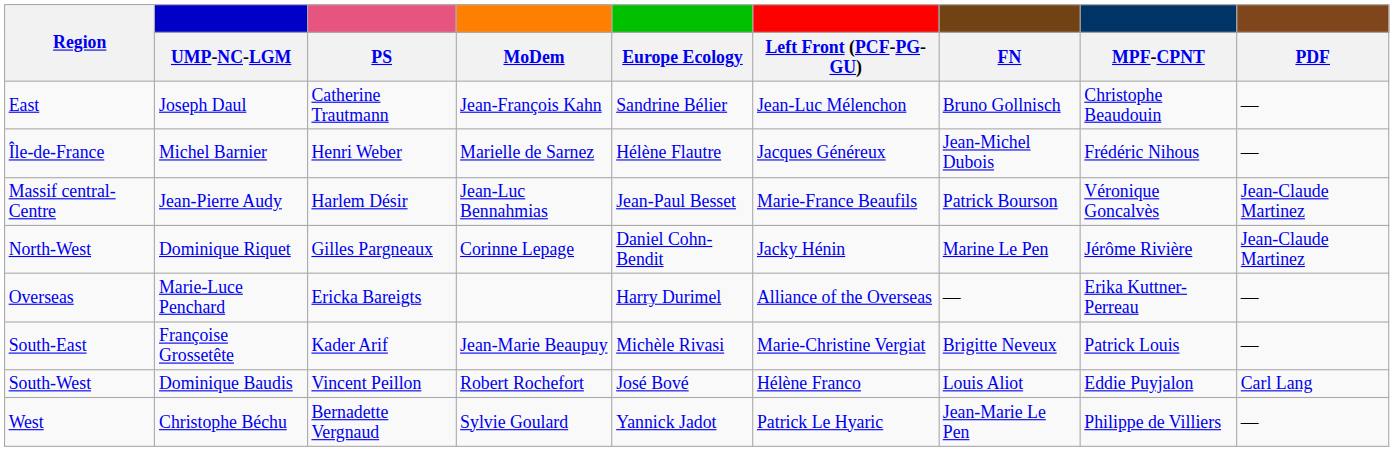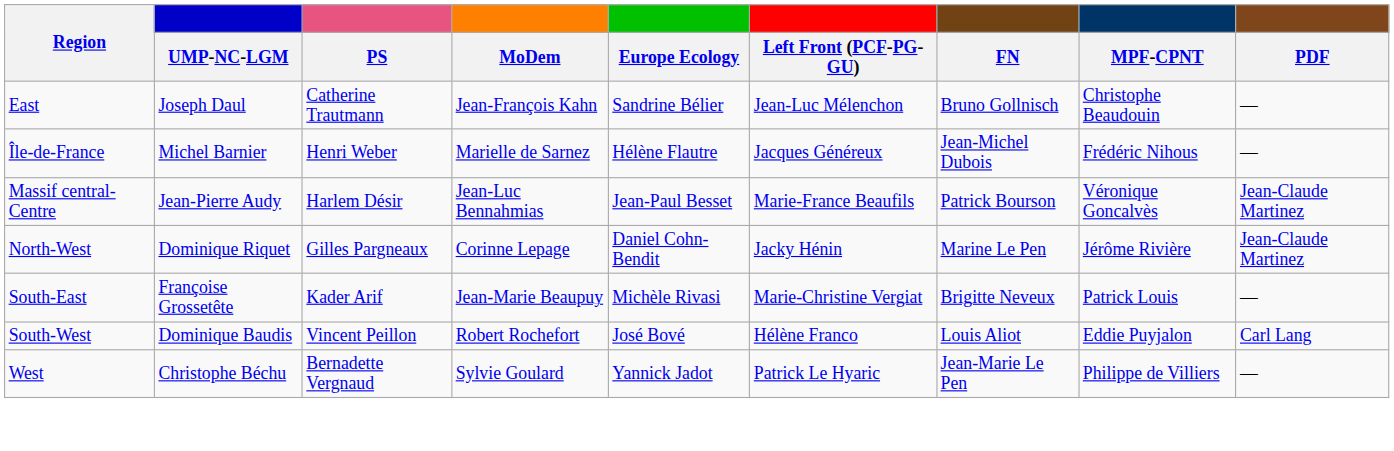 <table class="wikitable">
 <tr>
 <th rowspan="2"><a href='#'>Region</a></th>
 <td style="background:#0000c8;"> </td>
 <td style="background:#e75480;"></td>
 <td style="background:#ff7f00;"></td>
 <td style="background:#00c000;"></td>
 <td style="background:red;"></td>
 <td style="background:#704214;"  ></td>
 <td style="background:#036;"></td>
 <td style="background:#80461b;"></td>
 </tr>
 <tr>
 <th><a href='#'>UMP</a>-<a href='#'>NC</a>-<a href='#'>LGM</a></th>
 <th><a href='#'>PS</a></th>
 <th><a href='#'>MoDem</a></th>
 <th><a href='#'>Europe Ecology</a></th>
 <th><a href='#'>Left Front</a> (<a href='#'>PCF</a>-<a href='#'>PG</a>-<a href='#'>GU</a>)</th>
 <th><a href='#'>FN</a></th>
 <th><a href='#'>MPF</a>-<a href='#'>CPNT</a></th>
 <th><a href='#'>PDF</a></th>
 </tr>
 <tr>
 <td><a href='#'>East</a></td>
 <td><a href='#'>Joseph Daul</a></td>
 <td><a href='#'>Catherine Trautmann</a></td>
 <td><a href='#'>Jean-François Kahn</a></td>
 <td><a href='#'>Sandrine Bélier</a></td>
 <td><a href='#'>Jean-Luc Mélenchon</a></td>
 <td><a href='#'>Bruno Gollnisch</a></td>
 <td><a href='#'>Christophe Beaudouin</a></td>
 <td>—</td>
 </tr>
 <tr>
 <td><a href='#'>Île-de-France</a></td>
 <td><a href='#'>Michel Barnier</a></td>
 <td><a href='#'>Henri Weber</a></td>
 <td><a href='#'>Marielle de Sarnez</a></td>
 <td><a href='#'>Hélène Flautre</a></td>
 <td><a href='#'>Jacques Généreux</a></td>
 <td><a href='#'>Jean-Michel Dubois</a></td>
 <td><a href='#'>Frédéric Nihous</a></td>
 <td>—</td>
 </tr>
 <tr>
 <td><a href='#'>Massif central-Centre</a></td>
 <td><a href='#'>Jean-Pierre Audy</a></td>
 <td><a href='#'>Harlem Désir</a></td>
 <td><a href='#'>Jean-Luc Bennahmias</a></td>
 <td><a href='#'>Jean-Paul Besset</a></td>
 <td><a href='#'>Marie-France Beaufils</a></td>
 <td><a href='#'>Patrick Bourson</a></td>
 <td><a href='#'>Véronique Goncalvès</a></td>
 <td><a href='#'>Jean-Claude Martinez</a></td>
 </tr>
 <tr>
 <td><a href='#'>North-West</a></td>
 <td><a href='#'>Dominique Riquet</a></td>
 <td><a href='#'>Gilles Pargneaux</a></td>
 <td><a href='#'>Corinne Lepage</a></td>
 <td><a href='#'>Daniel Cohn-Bendit</a></td>
 <td><a href='#'>Jacky Hénin</a></td>
 <td><a href='#'>Marine Le Pen</a></td>
 <td><a href='#'>Jérôme Rivière</a></td>
 <td><a href='#'>Jean-Claude Martinez</a></td>
 </tr>
 <tr>
-<td><a href='#'>Overseas</a></td>
-<td><a href='#'>Marie-Luce Penchard</a></td>
-<td><a href='#'>Ericka Bareigts</a></td>
-<td></td>
-<td><a href='#'>Harry Durimel</a></td>
-<td><a href='#'>Alliance of the Overseas</a></td>
-<td>—</td>
-<td><a href='#'>Erika Kuttner-Perreau</a></td>
-<td>—</td>
-</tr>
-<tr>
 <td><a href='#'>South-East</a></td>
 <td><a href='#'>Françoise Grossetête</a></td>
 <td><a href='#'>Kader Arif</a></td>
 <td><a href='#'>Jean-Marie Beaupuy</a></td>
 <td><a href='#'>Michèle Rivasi</a></td>
 <td><a href='#'>Marie-Christine Vergiat</a></td>
 <td><a href='#'>Brigitte Neveux</a></td>
 <td><a href='#'>Patrick Louis</a></td>
 <td>—</td>
 </tr>
 <tr>
 <td><a href='#'>South-West</a></td>
 <td><a href='#'>Dominique Baudis</a></td>
 <td><a href='#'>Vincent Peillon</a></td>
 <td><a href='#'>Robert Rochefort</a></td>
 <td><a href='#'>José Bové</a></td>
 <td><a href='#'>Hélène Franco</a></td>
 <td><a href='#'>Louis Aliot</a></td>
 <td><a href='#'>Eddie Puyjalon</a></td>
 <td><a href='#'>Carl Lang</a></td>
 </tr>
 <tr>
 <td><a href='#'>West</a></td>
 <td><a href='#'>Christophe Béchu</a></td>
 <td><a href='#'>Bernadette Vergnaud</a></td>
 <td><a href='#'>Sylvie Goulard</a></td>
 <td><a href='#'>Yannick Jadot</a></td>
 <td><a href='#'>Patrick Le Hyaric</a></td>
 <td><a href='#'>Jean-Marie Le Pen</a></td>
 <td><a href='#'>Philippe de Villiers</a></td>
 <td>—</td>
 </tr>
 </table>
